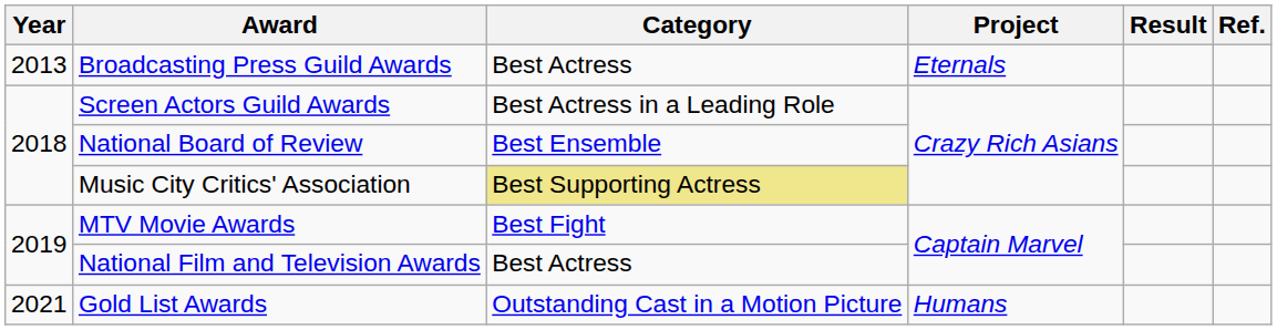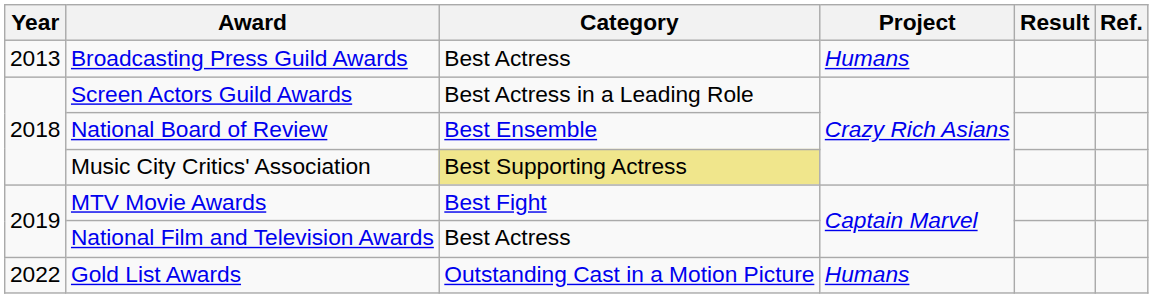 <table class="wikitable unsortable">
 <tr>
 <th>Year</th>
 <th>Award</th>
 <th>Category</th>
 <th>Project</th>
 <th>Result</th>
 <th>Ref.</th>
 </tr>
 <tr>
 <td>2013</td>
 <td><a href='#'>Broadcasting Press Guild Awards</a></td>
 <td>Best Actress</td>
-<td><em><a href='#'>Eternals</a></em></td>
+<td><em><a href='#'>Humans</a></em></td>
 <td></td>
 <td></td>
 </tr>
 <tr>
 <td rowspan="3">2018</td>
 <td><a href='#'>Screen Actors Guild Awards</a></td>
 <td>Best Actress in a Leading Role</td>
 <td rowspan=3><em><a href='#'>Crazy Rich Asians</a></em></td>
 <td></td>
 <td style="text-align:center;"></td>
 </tr>
 <tr>
 <td><a href='#'>National Board of Review</a></td>
 <td><a href='#'>Best Ensemble</a></td>
 <td></td>
 <td></td>
 </tr>
 <tr>
 <td>Music City Critics' Association</td>
 <td style="background: khaki;">Best Supporting Actress</td>
 <td></td>
 <td></td>
 </tr>
 <tr>
 <td rowspan="2">2019</td>
 <td><a href='#'>MTV Movie Awards</a></td>
 <td><a href='#'>Best Fight</a></td>
 <td rowspan=2><em><a href='#'>Captain Marvel</a></em></td>
 <td></td>
 <td style="text-align:center;"></td>
 </tr>
 <tr>
 <td><a href='#'>National Film and Television Awards</a></td>
 <td>Best Actress</td>
 <td></td>
 <td></td>
 </tr>
 <tr>
-<td>2021</td>
+<td>2022</td>
 <td><a href='#'>Gold List Awards</a></td>
 <td><a href='#'>Outstanding Cast in a Motion Picture</a></td>
 <td><em><a href='#'>Humans</a></em></td>
 <td></td>
 <td style="text-align:center;"></td>
 </tr>
 </table>
